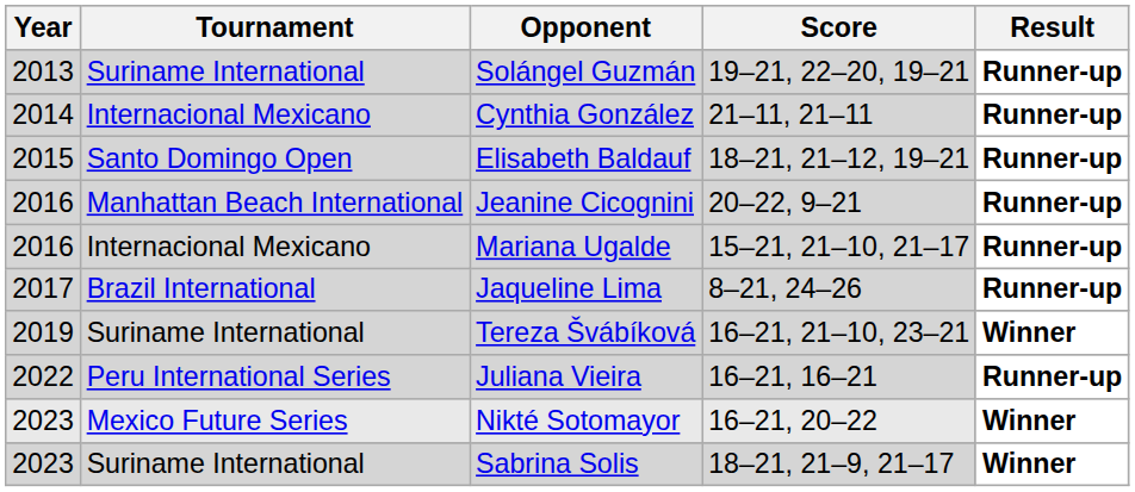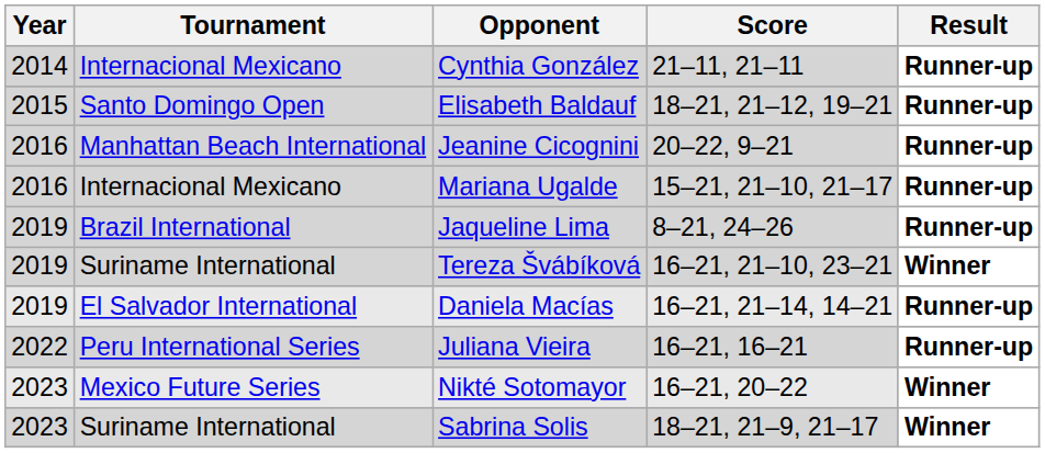 <table class="sortable wikitable" style="font-size: 90%;">
 <tr>
 <th>Year</th>
 <th>Tournament</th>
 <th>Opponent</th>
 <th>Score</th>
 <th>Result</th>
-</tr>
-<tr style="background:#D5D5D5">
-<td align="center">2013</td>
-<td align="left"><a href='#'>Suriname International</a></td>
-<td align="left"> <a href='#'>Solángel Guzmán</a></td>
-<td align="left">19–21, 22–20, 19–21</td>
-<td style="text-align:left; background:white"> <strong>Runner-up</strong></td>
 </tr>
 <tr style="background:#D5D5D5">
 <td align="center">2014</td>
 <td align="left"><a href='#'>Internacional Mexicano</a></td>
 <td align="left"> <a href='#'>Cynthia González</a></td>
 <td align="left">21–11, 21–11</td>
 <td style="text-align:left; background:white"> <strong>Runner-up</strong></td>
 </tr>
 <tr style="background:#D5D5D5">
 <td align="center">2015</td>
 <td align="left"><a href='#'>Santo Domingo Open</a></td>
 <td align="left"> <a href='#'>Elisabeth Baldauf</a></td>
 <td align="left">18–21, 21–12, 19–21</td>
 <td style="text-align:left; background:white"> <strong>Runner-up</strong></td>
 </tr>
 <tr style="background:#D5D5D5">
 <td align="center">2016</td>
 <td align="left"><a href='#'>Manhattan Beach International</a></td>
 <td align="left"> <a href='#'>Jeanine Cicognini</a></td>
 <td align="left">20–22, 9–21</td>
 <td style="text-align:left; background:white"> <strong>Runner-up</strong></td>
 </tr>
 <tr style="background:#D5D5D5">
 <td align="center">2016</td>
 <td align="left">Internacional Mexicano</td>
 <td align="left"> <a href='#'>Mariana Ugalde</a></td>
 <td align="left">15–21, 21–10, 21–17</td>
 <td style="text-align:left; background:white"> <strong>Runner-up</strong></td>
 </tr>
 <tr style="background:#D5D5D5">
-<td align="center">2017</td>
+<td align="center">2019</td>
 <td align="left"><a href='#'>Brazil International</a></td>
 <td align="left"> <a href='#'>Jaqueline Lima</a></td>
 <td align="left">8–21, 24–26</td>
 <td style="text-align:left; background:white"> <strong>Runner-up</strong></td>
 </tr>
 <tr style="background:#D5D5D5">
 <td align="center">2019</td>
 <td align="left">Suriname International</td>
 <td align="left"> <a href='#'>Tereza Švábíková</a></td>
 <td align="left">16–21, 21–10, 23–21</td>
 <td style="text-align:left; background:white"> <strong>Winner</strong></td>
+</tr>
+<tr style="background:#E9E9E9">
+<td align="center">2019</td>
+<td align="left"><a href='#'>El Salvador International</a></td>
+<td align="left"> <a href='#'>Daniela Macías</a></td>
+<td align="left">16–21, 21–14, 14–21</td>
+<td style="text-align:left; background:white"> <strong>Runner-up</strong></td>
 </tr>
 <tr style="background:#D5D5D5">
 <td align="center">2022</td>
 <td align="left"><a href='#'>Peru International Series</a></td>
 <td align="left"> <a href='#'>Juliana Vieira</a></td>
 <td align="left">16–21, 16–21</td>
 <td style="text-align:left; background:white"> <strong>Runner-up</strong></td>
 </tr>
 <tr style="background:#E9E9E9">
 <td align="center">2023</td>
 <td align="left"><a href='#'>Mexico Future Series</a></td>
 <td align="left"> <a href='#'>Nikté Sotomayor</a></td>
 <td align="left">16–21, 20–22</td>
 <td style="text-align:left; background:white"> <strong>Winner</strong></td>
 </tr>
 <tr style="background:#D5D5D5">
 <td align="center">2023</td>
 <td align="left">Suriname International</td>
 <td align="left"> <a href='#'>Sabrina Solis</a></td>
 <td align="left">18–21, 21–9, 21–17</td>
 <td style="text-align:left; background:white"> <strong>Winner</strong></td>
 </tr>
 </table>
